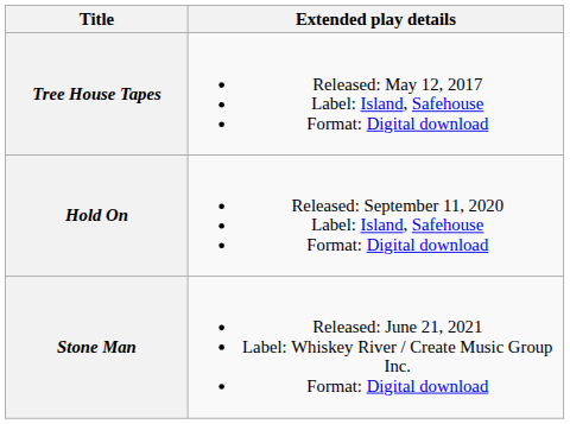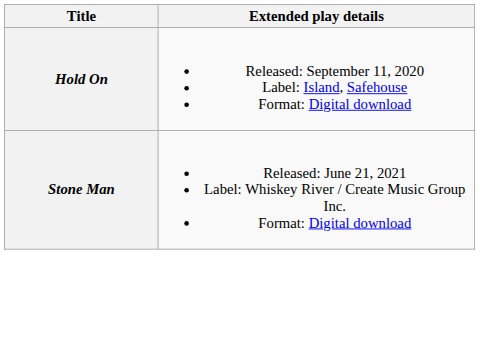 <table class="wikitable plainrowheaders" style="text-align:center;">
 <tr>
 <th scope="col" style="width:10em;">Title</th>
 <th scope="col" style="width:21em;">Extended play details</th>
-</tr>
-<tr>
-<th scope="row"><em>Tree House Tapes</em></th>
-<td><br><ul><li>Released: May 12, 2017</li><li>Label: <a href='#'>Island</a>, <a href='#'>Safehouse</a></li><li>Format: <a href='#'>Digital download</a></li></ul></td>
 </tr>
 <tr>
 <th scope="row"><em>Hold On</em></th>
 <td><br><ul><li>Released: September 11, 2020</li><li>Label: <a href='#'>Island</a>, <a href='#'>Safehouse</a></li><li>Format: <a href='#'>Digital download</a></li></ul></td>
 </tr>
 <tr>
 <th scope="row"><em>Stone Man</em></th>
 <td><br><ul><li>Released: June 21, 2021</li><li>Label: Whiskey River / Create Music Group Inc.</li><li>Format: <a href='#'>Digital download</a></li></ul></td>
 </tr>
 </table>
